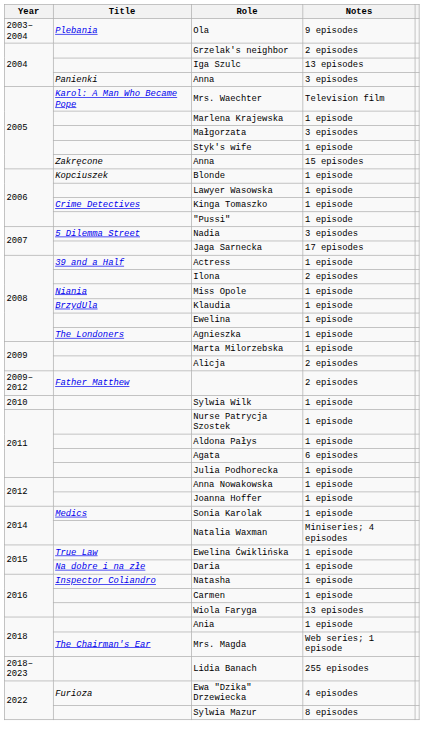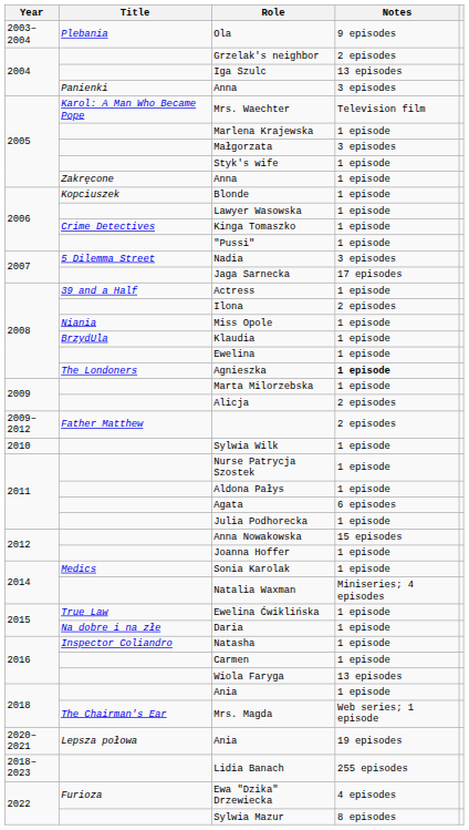 <table class="wikitable sortable">
 <tr>
 <th>Year</th>
 <th>Title</th>
 <th>Role</th>
 <th class="unsortable">Notes</th>
 <th class="unsortable"></th>
 </tr>
 <tr>
 <td>2003–2004</td>
 <td><em><a href='#'>Plebania</a></em></td>
 <td>Ola</td>
 <td>9 episodes</td>
 <td></td>
 </tr>
 <tr>
 <td rowspan="3">2004</td>
 <td><em></em></td>
 <td>Grzelak's neighbor</td>
 <td>2 episodes</td>
 <td></td>
 </tr>
 <tr>
 <td><em></em></td>
 <td>Iga Szulc</td>
 <td>13 episodes</td>
 <td></td>
 </tr>
 <tr>
 <td><em>Panienki</em></td>
 <td>Anna</td>
 <td>3 episodes</td>
 <td></td>
 </tr>
 <tr>
 <td rowspan="5">2005</td>
 <td><em><a href='#'>Karol: A Man Who Became Pope</a></em></td>
 <td>Mrs. Waechter</td>
 <td>Television film</td>
 <td></td>
 </tr>
 <tr>
 <td><em></em></td>
 <td>Marlena Krajewska</td>
 <td>1 episode</td>
 <td></td>
 </tr>
 <tr>
 <td><em></em></td>
 <td>Małgorzata</td>
 <td>3 episodes</td>
 <td></td>
 </tr>
 <tr>
 <td><em></em></td>
 <td>Styk's wife</td>
 <td>1 episode</td>
 <td></td>
 </tr>
 <tr>
 <td><em>Zakręcone</em></td>
 <td>Anna</td>
-<td>15 episodes</td>
+<td>1 episode</td>
 <td></td>
 </tr>
 <tr>
 <td rowspan="4">2006</td>
 <td><em>Kopciuszek</em></td>
 <td>Blonde</td>
 <td>1 episode</td>
 <td></td>
 </tr>
 <tr>
 <td><em></em></td>
 <td>Lawyer Wasowska</td>
 <td>1 episode</td>
 <td></td>
 </tr>
 <tr>
 <td><em><a href='#'>Crime Detectives</a></em></td>
 <td>Kinga Tomaszko</td>
 <td>1 episode</td>
 <td></td>
 </tr>
 <tr>
 <td><em></em></td>
 <td>"Pussi"</td>
 <td>1 episode</td>
 <td></td>
 </tr>
 <tr>
 <td rowspan="2">2007</td>
 <td><em><a href='#'>5 Dilemma Street</a></em></td>
 <td>Nadia</td>
 <td>3 episodes</td>
 <td></td>
 </tr>
 <tr>
 <td><em></em></td>
 <td>Jaga Sarnecka</td>
 <td>17 episodes</td>
 <td></td>
 </tr>
 <tr>
 <td rowspan="6">2008</td>
 <td><em><a href='#'>39 and a Half</a></em></td>
 <td>Actress</td>
 <td>1 episode</td>
 <td></td>
 </tr>
 <tr>
 <td><em></em></td>
 <td>Ilona</td>
 <td>2 episodes</td>
 <td></td>
 </tr>
 <tr>
 <td><em><a href='#'>Niania</a></em></td>
 <td>Miss Opole</td>
 <td>1 episode</td>
 <td></td>
 </tr>
 <tr>
 <td><em><a href='#'>BrzydUla</a></em></td>
 <td>Klaudia</td>
 <td>1 episode</td>
 <td></td>
 </tr>
 <tr>
 <td><em></em></td>
 <td>Ewelina</td>
 <td>1 episode</td>
 <td></td>
 </tr>
 <tr>
 <td><em><a href='#'>The Londoners</a></em></td>
 <td>Agnieszka</td>
-<td>1 episode</td>
+<td><strong>1 episode</strong></td>
 <td></td>
 </tr>
 <tr>
 <td rowspan="2">2009</td>
 <td><em></em></td>
 <td>Marta Milorzebska</td>
 <td>1 episode</td>
 <td></td>
 </tr>
 <tr>
 <td><em></em></td>
 <td>Alicja</td>
 <td>2 episodes</td>
 <td></td>
 </tr>
 <tr>
 <td>2009–2012</td>
 <td><em><a href='#'>Father Matthew</a></em></td>
 <td></td>
 <td>2 episodes</td>
 <td></td>
 </tr>
 <tr>
 <td>2010</td>
 <td><em></em></td>
 <td>Sylwia Wilk</td>
 <td>1 episode</td>
 <td></td>
 </tr>
 <tr>
 <td rowspan="4">2011</td>
 <td><em></em></td>
 <td>Nurse Patrycja Szostek</td>
 <td>1 episode</td>
 <td></td>
 </tr>
 <tr>
 <td><em></em></td>
 <td>Aldona Pałys</td>
 <td>1 episode</td>
 <td></td>
 </tr>
 <tr>
 <td><em></em></td>
 <td>Agata</td>
 <td>6 episodes</td>
 <td></td>
 </tr>
 <tr>
 <td><em></em></td>
 <td>Julia Podhorecka</td>
 <td>1 episode</td>
 <td></td>
 </tr>
 <tr>
 <td rowspan="2">2012</td>
 <td><em></em></td>
 <td>Anna Nowakowska</td>
-<td>1 episode</td>
+<td>15 episodes</td>
 <td></td>
 </tr>
 <tr>
 <td><em></em></td>
 <td>Joanna Hoffer</td>
 <td>1 episode</td>
 <td></td>
 </tr>
 <tr>
 <td rowspan="2">2014</td>
 <td><em><a href='#'>Medics</a></em></td>
 <td>Sonia Karolak</td>
 <td>1 episode</td>
 <td></td>
 </tr>
 <tr>
 <td><em></em></td>
 <td>Natalia Waxman</td>
 <td>Miniseries; 4 episodes</td>
 <td></td>
 </tr>
 <tr>
 <td rowspan="2">2015</td>
 <td><em><a href='#'>True Law</a></em></td>
 <td>Ewelina Ćwiklińska</td>
 <td>1 episode</td>
 <td></td>
 </tr>
 <tr>
 <td><em><a href='#'>Na dobre i na złe</a></em></td>
 <td>Daria</td>
 <td>1 episode</td>
 <td></td>
 </tr>
 <tr>
 <td rowspan="3">2016</td>
 <td><em><a href='#'>Inspector Coliandro</a></em></td>
 <td>Natasha</td>
 <td>1 episode</td>
 <td></td>
 </tr>
 <tr>
 <td><em></em></td>
 <td>Carmen</td>
 <td>1 episode</td>
 <td></td>
 </tr>
 <tr>
 <td><em></em></td>
 <td>Wiola Faryga</td>
 <td>13 episodes</td>
 <td></td>
 </tr>
 <tr>
 <td rowspan="2">2018</td>
 <td><em></em></td>
 <td>Ania</td>
 <td>1 episode</td>
 <td></td>
 </tr>
 <tr>
 <td><em><a href='#'>The Chairman's Ear</a></em></td>
 <td>Mrs. Magda</td>
 <td>Web series; 1 episode</td>
 <td></td>
 </tr>
 <tr>
+<td>2020–2021</td>
+<td><em>Lepsza połowa</em></td>
+<td>Ania</td>
+<td>19 episodes</td>
+<td></td>
+</tr>
+<tr>
 <td>2018–2023</td>
 <td><em></em></td>
 <td>Lidia Banach</td>
 <td>255 episodes</td>
 <td></td>
 </tr>
 <tr>
 <td rowspan="2">2022</td>
 <td><em>Furioza</em></td>
 <td>Ewa "Dzika" Drzewiecka</td>
 <td>4 episodes</td>
 <td></td>
 </tr>
 <tr>
 <td><em></em></td>
 <td>Sylwia Mazur</td>
 <td>8 episodes</td>
 <td></td>
 </tr>
 </table>
